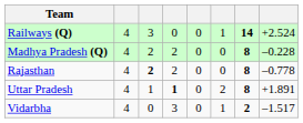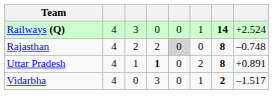 <table class="wikitable" style="text-align:center">
 <tr>
 <th style="width:140px;">Team</th>
 <th style="width:25px;"></th>
 <th style="width:25px;"></th>
 <th style="width:25px;"></th>
 <th style="width:25px;"></th>
 <th style="width:25px;"></th>
 <th style="width:25px;"></th>
 <th style="width:40px;"></th>
 </tr>
 <tr style="background:#cfc;">
 <td style="text-align:left"><a href='#'>Railways</a> <strong>(Q)</strong></td>
 <td>4</td>
 <td>3</td>
 <td>0</td>
 <td>0</td>
 <td>1</td>
 <td><strong>14</strong></td>
 <td>+2.524</td>
 </tr>
-<tr style="background:#cfc;">
-<td style="text-align:left"><a href='#'>Madhya Pradesh</a>  <strong>(Q)</strong></td>
+<tr>
+<td style="text-align:left"><a href='#'>Rajasthan</a></td>
 <td>4</td>
 <td>2</td>
 <td>2</td>
-<td>0</td>
+<td style="background: lightgrey;">0</td>
 <td>0</td>
 <td><strong>8</strong></td>
-<td>–0.228</td>
-</tr>
-<tr>
-<td style="text-align:left"><a href='#'>Rajasthan</a></td>
-<td>4</td>
-<td><strong>2</strong></td>
-<td>2</td>
-<td>0</td>
-<td>0</td>
-<td><strong>8</strong></td>
-<td>–0.778</td>
+<td>–0.748</td>
 </tr>
 <tr>
 <td style="text-align:left"><a href='#'>Uttar Pradesh</a></td>
 <td>4</td>
 <td>1</td>
 <td><strong>1</strong></td>
 <td>0</td>
 <td>2</td>
 <td><strong>8</strong></td>
-<td>+1.891</td>
+<td>+0.891</td>
 </tr>
 <tr>
 <td style="text-align:left"><a href='#'>Vidarbha</a></td>
 <td>4</td>
 <td>0</td>
 <td>3</td>
 <td>0</td>
 <td>1</td>
 <td><strong>2</strong></td>
 <td>–1.517</td>
 </tr>
 </table>
